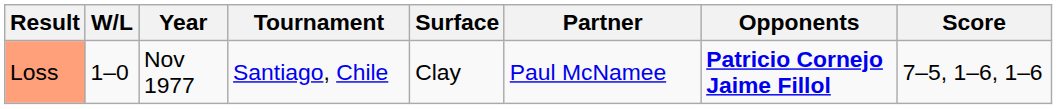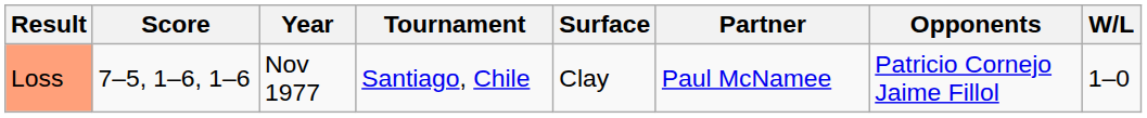 <table class="sortable wikitable">
 <tr>
 <th style="width:40px">Result</th>
-<th style="width:30px" class="unsortable">W/L</th>
+<th style="width:100px" class="unsortable">Score</th>
 <th style="width:55px">Year</th>
 <th style="width:120px">Tournament</th>
 <th style="width:50px">Surface</th>
 <th style="width:130px">Partner</th>
 <th style="width:130px">Opponents</th>
-<th style="width:100px" class="unsortable">Score</th>
+<th style="width:30px" class="unsortable">W/L</th>
 </tr>
 <tr>
 <td style="background:#ffa07a;">Loss</td>
-<td>1–0</td>
+<td>7–5, 1–6, 1–6</td>
 <td>Nov 1977</td>
 <td><a href='#'>Santiago</a>, <a href='#'>Chile</a></td>
 <td>Clay</td>
 <td> <a href='#'>Paul McNamee</a></td>
-<td><strong> <a href='#'>Patricio Cornejo</a><br> <a href='#'>Jaime Fillol</a></strong></td>
-<td>7–5, 1–6, 1–6</td>
+<td> <a href='#'>Patricio Cornejo</a><br> <a href='#'>Jaime Fillol</a></td>
+<td>1–0</td>
 </tr>
 </table>
